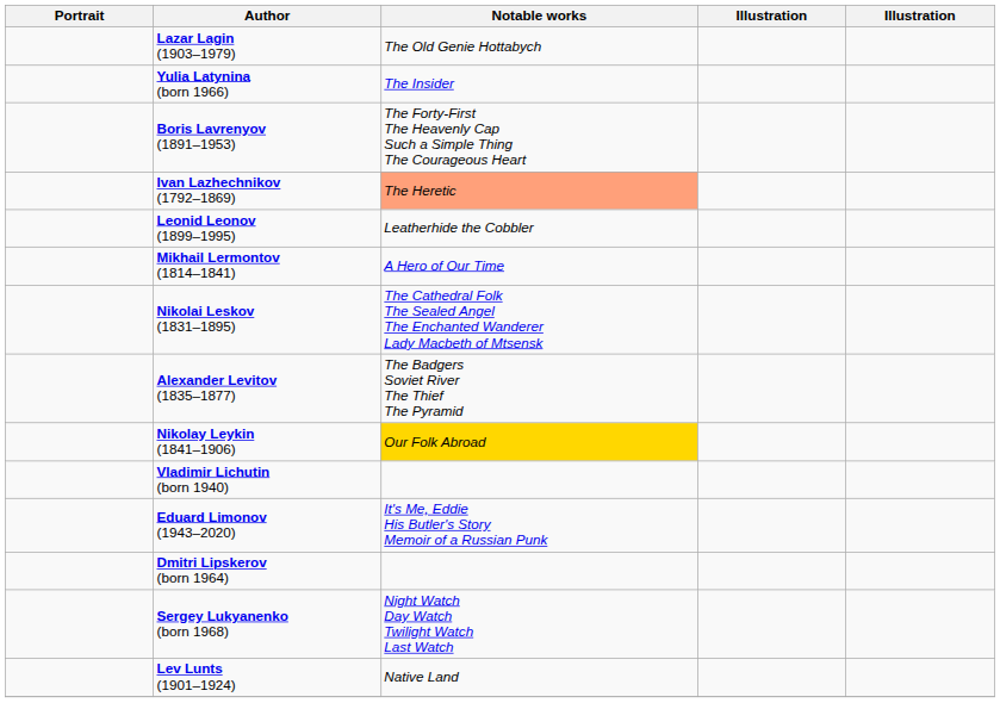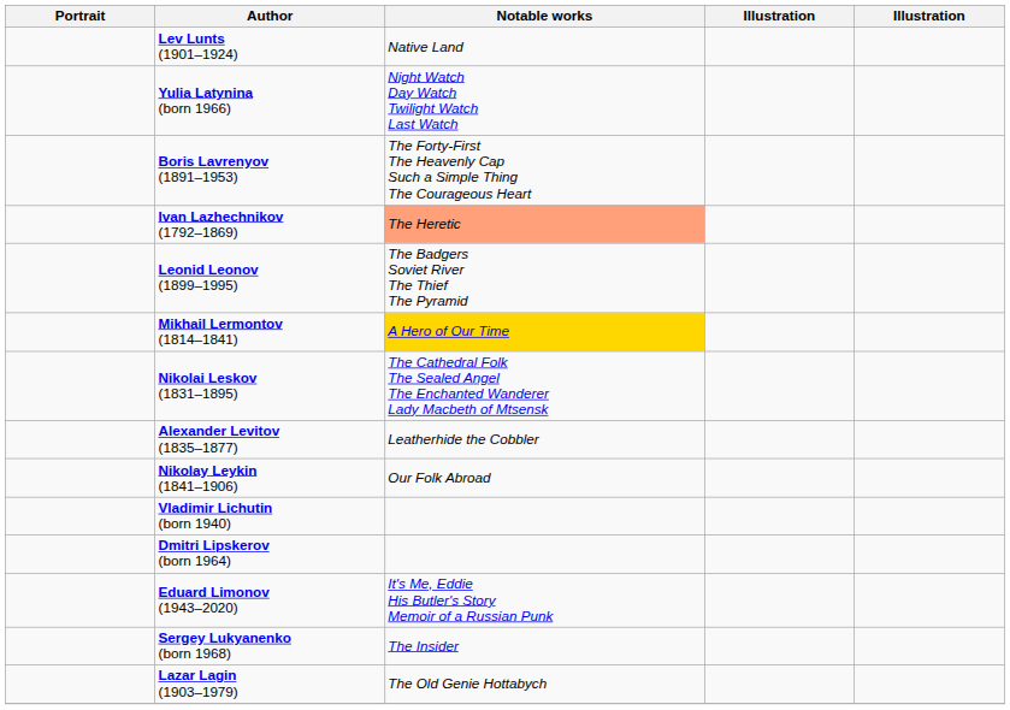 <table class="wikitable" style="width:90%;">
 <tr bgcolor="#cccccc">
 <th width=15%>Portrait</th>
 <th width=23%>Author</th>
 <th width=32%>Notable works</th>
 <th width=15%>Illustration</th>
 <th width=15%>Illustration</th>
 </tr>
 <tr>
 <td align=center></td>
-<td><strong><a href='#'>Lazar Lagin</a></strong><br>(1903–1979)</td>
-<td><em>The Old Genie Hottabych</em></td>
+<td><strong><a href='#'>Lev Lunts</a></strong><br>(1901–1924)</td>
+<td><em>Native Land</em></td>
 <td align=center></td>
 <td align=center></td>
 </tr>
 <tr>
 <td align=center></td>
 <td><strong><a href='#'>Yulia Latynina</a></strong><br>(born 1966)</td>
-<td><em><a href='#'>The Insider</a></em></td>
+<td><em><a href='#'>Night Watch</a></em><br><em><a href='#'>Day Watch</a></em><br><em><a href='#'>Twilight Watch</a></em><br><em><a href='#'>Last Watch</a></em></td>
 <td align=center></td>
 <td align=center></td>
 </tr>
 <tr>
 <td align=center></td>
 <td><strong><a href='#'>Boris Lavrenyov</a></strong><br>(1891–1953)</td>
 <td><em>The Forty-First</em><br><em>The Heavenly Cap</em><br><em>Such a Simple Thing</em><br><em>The Courageous Heart</em></td>
 <td align=center></td>
 <td align=center></td>
 </tr>
 <tr>
 <td align=center></td>
 <td><strong><a href='#'>Ivan Lazhechnikov</a></strong><br>(1792–1869)</td>
 <td style="background: lightsalmon;"><em>The Heretic</em></td>
 <td align=center></td>
 <td align=center></td>
 </tr>
 <tr>
 <td align=center></td>
 <td><strong><a href='#'>Leonid Leonov</a></strong><br>(1899–1995)</td>
-<td><em>Leatherhide the Cobbler</em></td>
+<td><em>The Badgers</em><br><em>Soviet River</em><br><em>The Thief</em><br><em>The Pyramid</em></td>
 <td align=center></td>
 <td align=center></td>
 </tr>
 <tr>
 <td align=center></td>
 <td><strong><a href='#'>Mikhail Lermontov</a></strong><br>(1814–1841)</td>
-<td><em><a href='#'>A Hero of Our Time</a></em></td>
+<td style="background: gold;"><em><a href='#'>A Hero of Our Time</a></em></td>
 <td align=center></td>
 <td align=center></td>
 </tr>
 <tr>
 <td align=center></td>
 <td><strong><a href='#'>Nikolai Leskov</a></strong><br>(1831–1895)</td>
 <td><em><a href='#'>The Cathedral Folk</a></em><br><em><a href='#'>The Sealed Angel</a></em><br><em><a href='#'>The Enchanted Wanderer</a></em><br><em><a href='#'>Lady Macbeth of Mtsensk</a></em></td>
 <td align=center></td>
 <td align=center></td>
 </tr>
 <tr>
 <td align=center></td>
 <td><strong><a href='#'>Alexander Levitov</a></strong><br>(1835–1877)</td>
-<td><em>The Badgers</em><br><em>Soviet River</em><br><em>The Thief</em><br><em>The Pyramid</em></td>
+<td><em>Leatherhide the Cobbler</em></td>
 <td align=center></td>
 <td align=center></td>
 </tr>
 <tr>
 <td align=center></td>
 <td><strong><a href='#'>Nikolay Leykin</a></strong><br>(1841–1906)</td>
-<td style="background: gold;"><em>Our Folk Abroad</em></td>
+<td><em>Our Folk Abroad</em></td>
 <td align=center></td>
 <td align=center></td>
 </tr>
 <tr>
 <td align=center></td>
 <td><strong><a href='#'>Vladimir Lichutin</a></strong><br>(born 1940)</td>
+<td></td>
+<td align=center></td>
+<td align=center></td>
+</tr>
+<tr>
+<td align=center></td>
+<td><strong><a href='#'>Dmitri Lipskerov</a></strong><br>(born 1964)</td>
 <td></td>
 <td align=center></td>
 <td align=center></td>
 </tr>
 <tr>
 <td align=center></td>
 <td><strong><a href='#'>Eduard Limonov</a></strong><br>(1943–2020)</td>
 <td><em><a href='#'>It's Me, Eddie</a></em><br><em><a href='#'>His Butler's Story</a></em><br><em><a href='#'>Memoir of a Russian Punk</a></em></td>
 <td align=center></td>
 <td align=center></td>
 </tr>
 <tr>
 <td align=center></td>
-<td><strong><a href='#'>Dmitri Lipskerov</a></strong><br>(born 1964)</td>
-<td></td>
+<td><strong><a href='#'>Sergey Lukyanenko</a></strong><br>(born 1968)</td>
+<td><em><a href='#'>The Insider</a></em></td>
 <td align=center></td>
 <td align=center></td>
 </tr>
 <tr>
 <td align=center></td>
-<td><strong><a href='#'>Sergey Lukyanenko</a></strong><br>(born 1968)</td>
-<td><em><a href='#'>Night Watch</a></em><br><em><a href='#'>Day Watch</a></em><br><em><a href='#'>Twilight Watch</a></em><br><em><a href='#'>Last Watch</a></em></td>
-<td align=center></td>
-<td align=center></td>
-</tr>
-<tr>
-<td align=center></td>
-<td><strong><a href='#'>Lev Lunts</a></strong><br>(1901–1924)</td>
-<td><em>Native Land</em></td>
+<td><strong><a href='#'>Lazar Lagin</a></strong><br>(1903–1979)</td>
+<td><em>The Old Genie Hottabych</em></td>
 <td align=center></td>
 <td align=center></td>
 </tr>
 <tr>
 </tr>
 </table>
